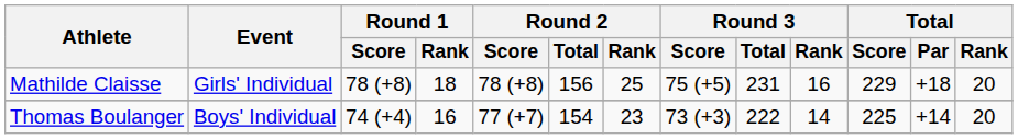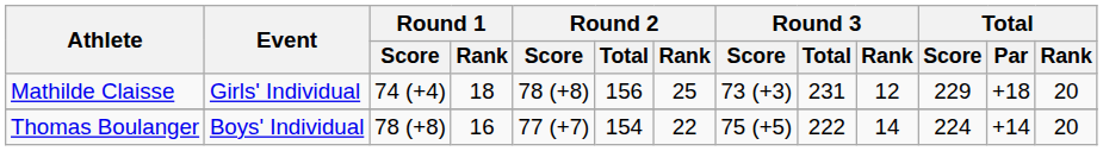 <table class="wikitable" style="font-size:90%">
 <tr>
 <th rowspan="2">Athlete</th>
 <th rowspan="2">Event</th>
 <th colspan="2">Round 1</th>
 <th colspan="3">Round 2</th>
 <th colspan="3">Round 3</th>
 <th colspan="3">Total</th>
 </tr>
 <tr style="font-size:95%">
 <th>Score</th>
 <th>Rank</th>
 <th>Score</th>
 <th>Total</th>
 <th>Rank</th>
 <th>Score</th>
 <th>Total</th>
 <th>Rank</th>
 <th>Score</th>
 <th>Par</th>
 <th>Rank</th>
 </tr>
 <tr align=center>
 <td align=left><a href='#'>Mathilde Claisse</a></td>
 <td align=left><a href='#'>Girls' Individual</a></td>
-<td>78 (+8)</td>
+<td>74 (+4)</td>
 <td>18</td>
 <td>78 (+8)</td>
 <td>156</td>
 <td>25</td>
-<td>75 (+5)</td>
+<td>73 (+3)</td>
 <td>231</td>
-<td>16</td>
+<td>12</td>
 <td>229</td>
 <td>+18</td>
 <td>20</td>
 </tr>
 <tr>
 </tr>
 <tr align=center>
 <td align=left><a href='#'>Thomas Boulanger</a></td>
 <td align=left><a href='#'>Boys' Individual</a></td>
-<td>74 (+4)</td>
+<td>78 (+8)</td>
 <td>16</td>
 <td>77 (+7)</td>
 <td>154</td>
-<td>23</td>
-<td>73 (+3)</td>
+<td>22</td>
+<td>75 (+5)</td>
 <td>222</td>
 <td>14</td>
-<td>225</td>
+<td>224</td>
 <td>+14</td>
 <td>20</td>
 </tr>
 </table>
